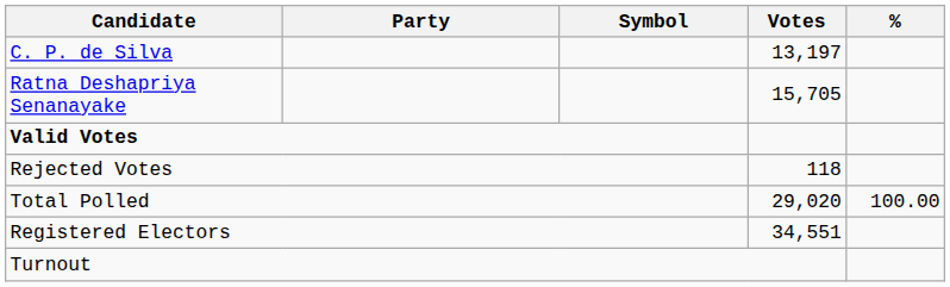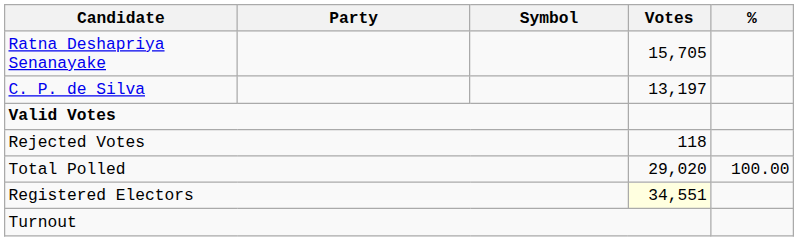 <table class="wikitable" border="1" style="text-align:right;">
 <tr>
 <th align=left width="180">Candidate</th>
 <th align=left width="180">Party</th>
 <th align=left width="120">Symbol</th>
 <th align=left width="60">Votes</th>
 <th align=left width="60">%</th>
 </tr>
 <tr>
+<td align=left><a href='#'>Ratna Deshapriya Senanayake</a></td>
+<td align=left></td>
+<td align=left></td>
+<td>15,705</td>
+<td></td>
+</tr>
+<tr>
 <td align=left><a href='#'>C. P. de Silva</a></td>
 <td align=left></td>
 <td align=left></td>
 <td>13,197</td>
-<td></td>
-</tr>
-<tr>
-<td align=left><a href='#'>Ratna Deshapriya Senanayake</a></td>
-<td align=left></td>
-<td align=left></td>
-<td>15,705</td>
 <td></td>
 </tr>
 <tr>
 <td align=left colspan=3><strong>Valid Votes</strong></td>
 <td><strong> </strong></td>
 <td><strong> </strong></td>
 </tr>
 <tr>
 <td align=left colspan=3>Rejected Votes</td>
 <td>118</td>
 <td></td>
 </tr>
 <tr>
 <td align=left colspan=3>Total Polled</td>
 <td>29,020</td>
 <td>100.00</td>
 </tr>
 <tr>
 <td align=left colspan=3>Registered Electors</td>
-<td>34,551</td>
+<td style="background: lightyellow;">34,551</td>
 <td></td>
 </tr>
 <tr>
 <td align=left colspan=4>Turnout</td>
 <td></td>
 </tr>
 </table>
